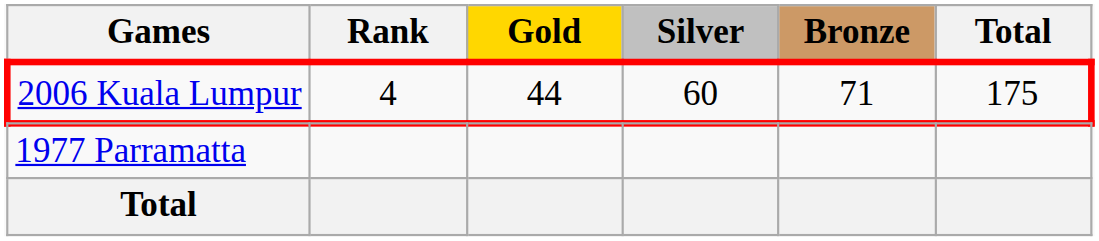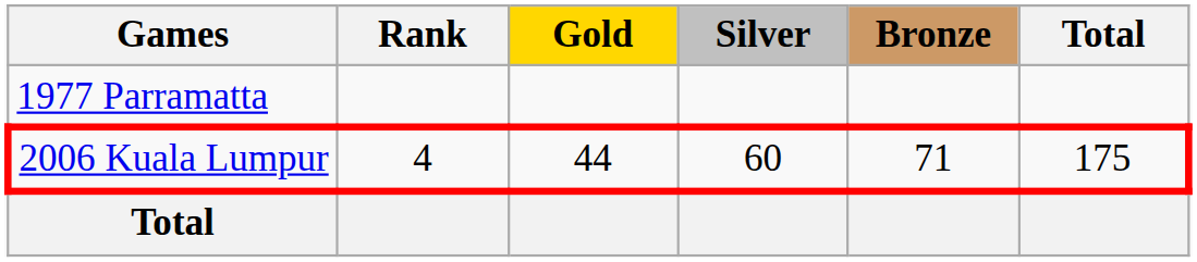 <table class="wikitable sortable" style="margin-top:0em; text-align:center; font-size:100%;">
 <tr>
 <th>Games</th>
 <th style="width:4em;">Rank</th>
 <th style="background:gold; width:4em;"><strong>Gold</strong></th>
 <th style="background:silver; width:4em;"><strong>Silver</strong></th>
 <th style="background:#cc9966; width:4em;"><strong>Bronze</strong></th>
 <th style="width:4em;">Total</th>
+</tr>
+<tr>
+<td align=left><a href='#'>1977 Parramatta</a></td>
+<td></td>
+<td></td>
+<td></td>
+<td></td>
+<td></td>
+</tr>
+<tr>
 </tr>
 <tr style="border: 3px solid red">
 <td align=left><a href='#'>2006 Kuala Lumpur</a></td>
 <td>4</td>
 <td>44</td>
 <td>60</td>
 <td>71</td>
 <td>175</td>
 </tr>
 <tr>
-</tr>
-<tr>
-<td align=left><a href='#'>1977 Parramatta</a></td>
-<td></td>
-<td></td>
-<td></td>
-<td></td>
-<td></td>
-</tr>
-<tr>
 <th>Total</th>
 <th></th>
 <th></th>
 <th></th>
 <th></th>
 <th></th>
 </tr>
 </table>
